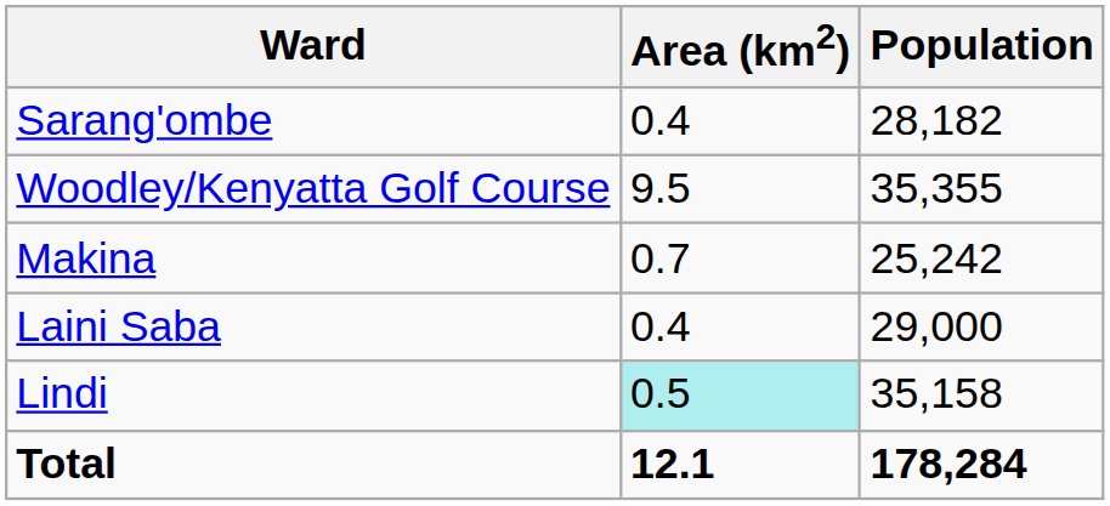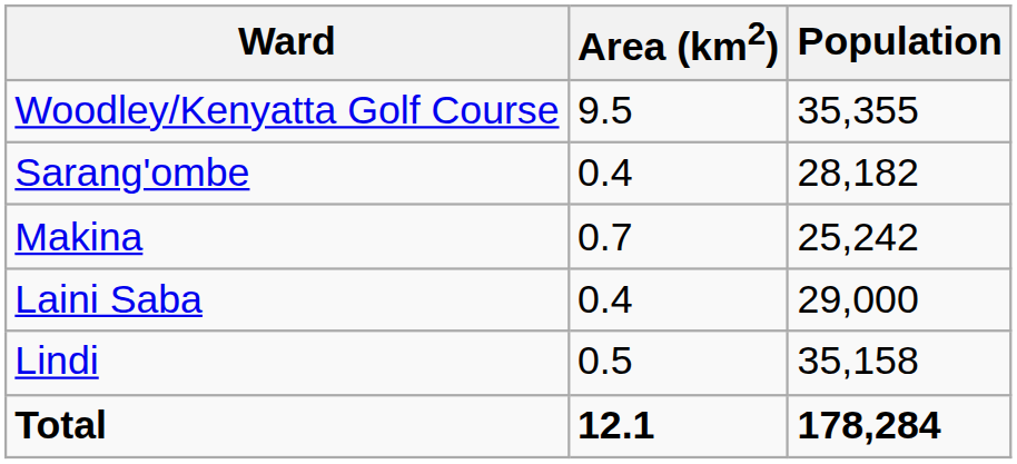 <table class="wikitable">
 <tr>
 <th>Ward</th>
 <th>Area (km<sup>2</sup>)</th>
 <th>Population</th>
 </tr>
 <tr>
+<td><a href='#'>Woodley/Kenyatta Golf Course</a></td>
+<td>9.5</td>
+<td>35,355</td>
+</tr>
+<tr>
 <td><a href='#'>Sarang'ombe</a></td>
 <td>0.4</td>
 <td>28,182</td>
-</tr>
-<tr>
-<td><a href='#'>Woodley/Kenyatta Golf Course</a></td>
-<td>9.5</td>
-<td>35,355</td>
 </tr>
 <tr>
 <td><a href='#'>Makina</a></td>
 <td>0.7</td>
 <td>25,242</td>
 </tr>
 <tr>
 <td><a href='#'>Laini Saba</a></td>
 <td>0.4</td>
 <td>29,000</td>
 </tr>
 <tr>
 <td><a href='#'>Lindi</a></td>
-<td style="background: paleturquoise;">0.5</td>
+<td>0.5</td>
 <td>35,158</td>
 </tr>
 <tr>
 <td><strong>Total</strong></td>
 <td><strong>12.1</strong></td>
 <td><strong>178,284</strong></td>
 </tr>
 </table>
